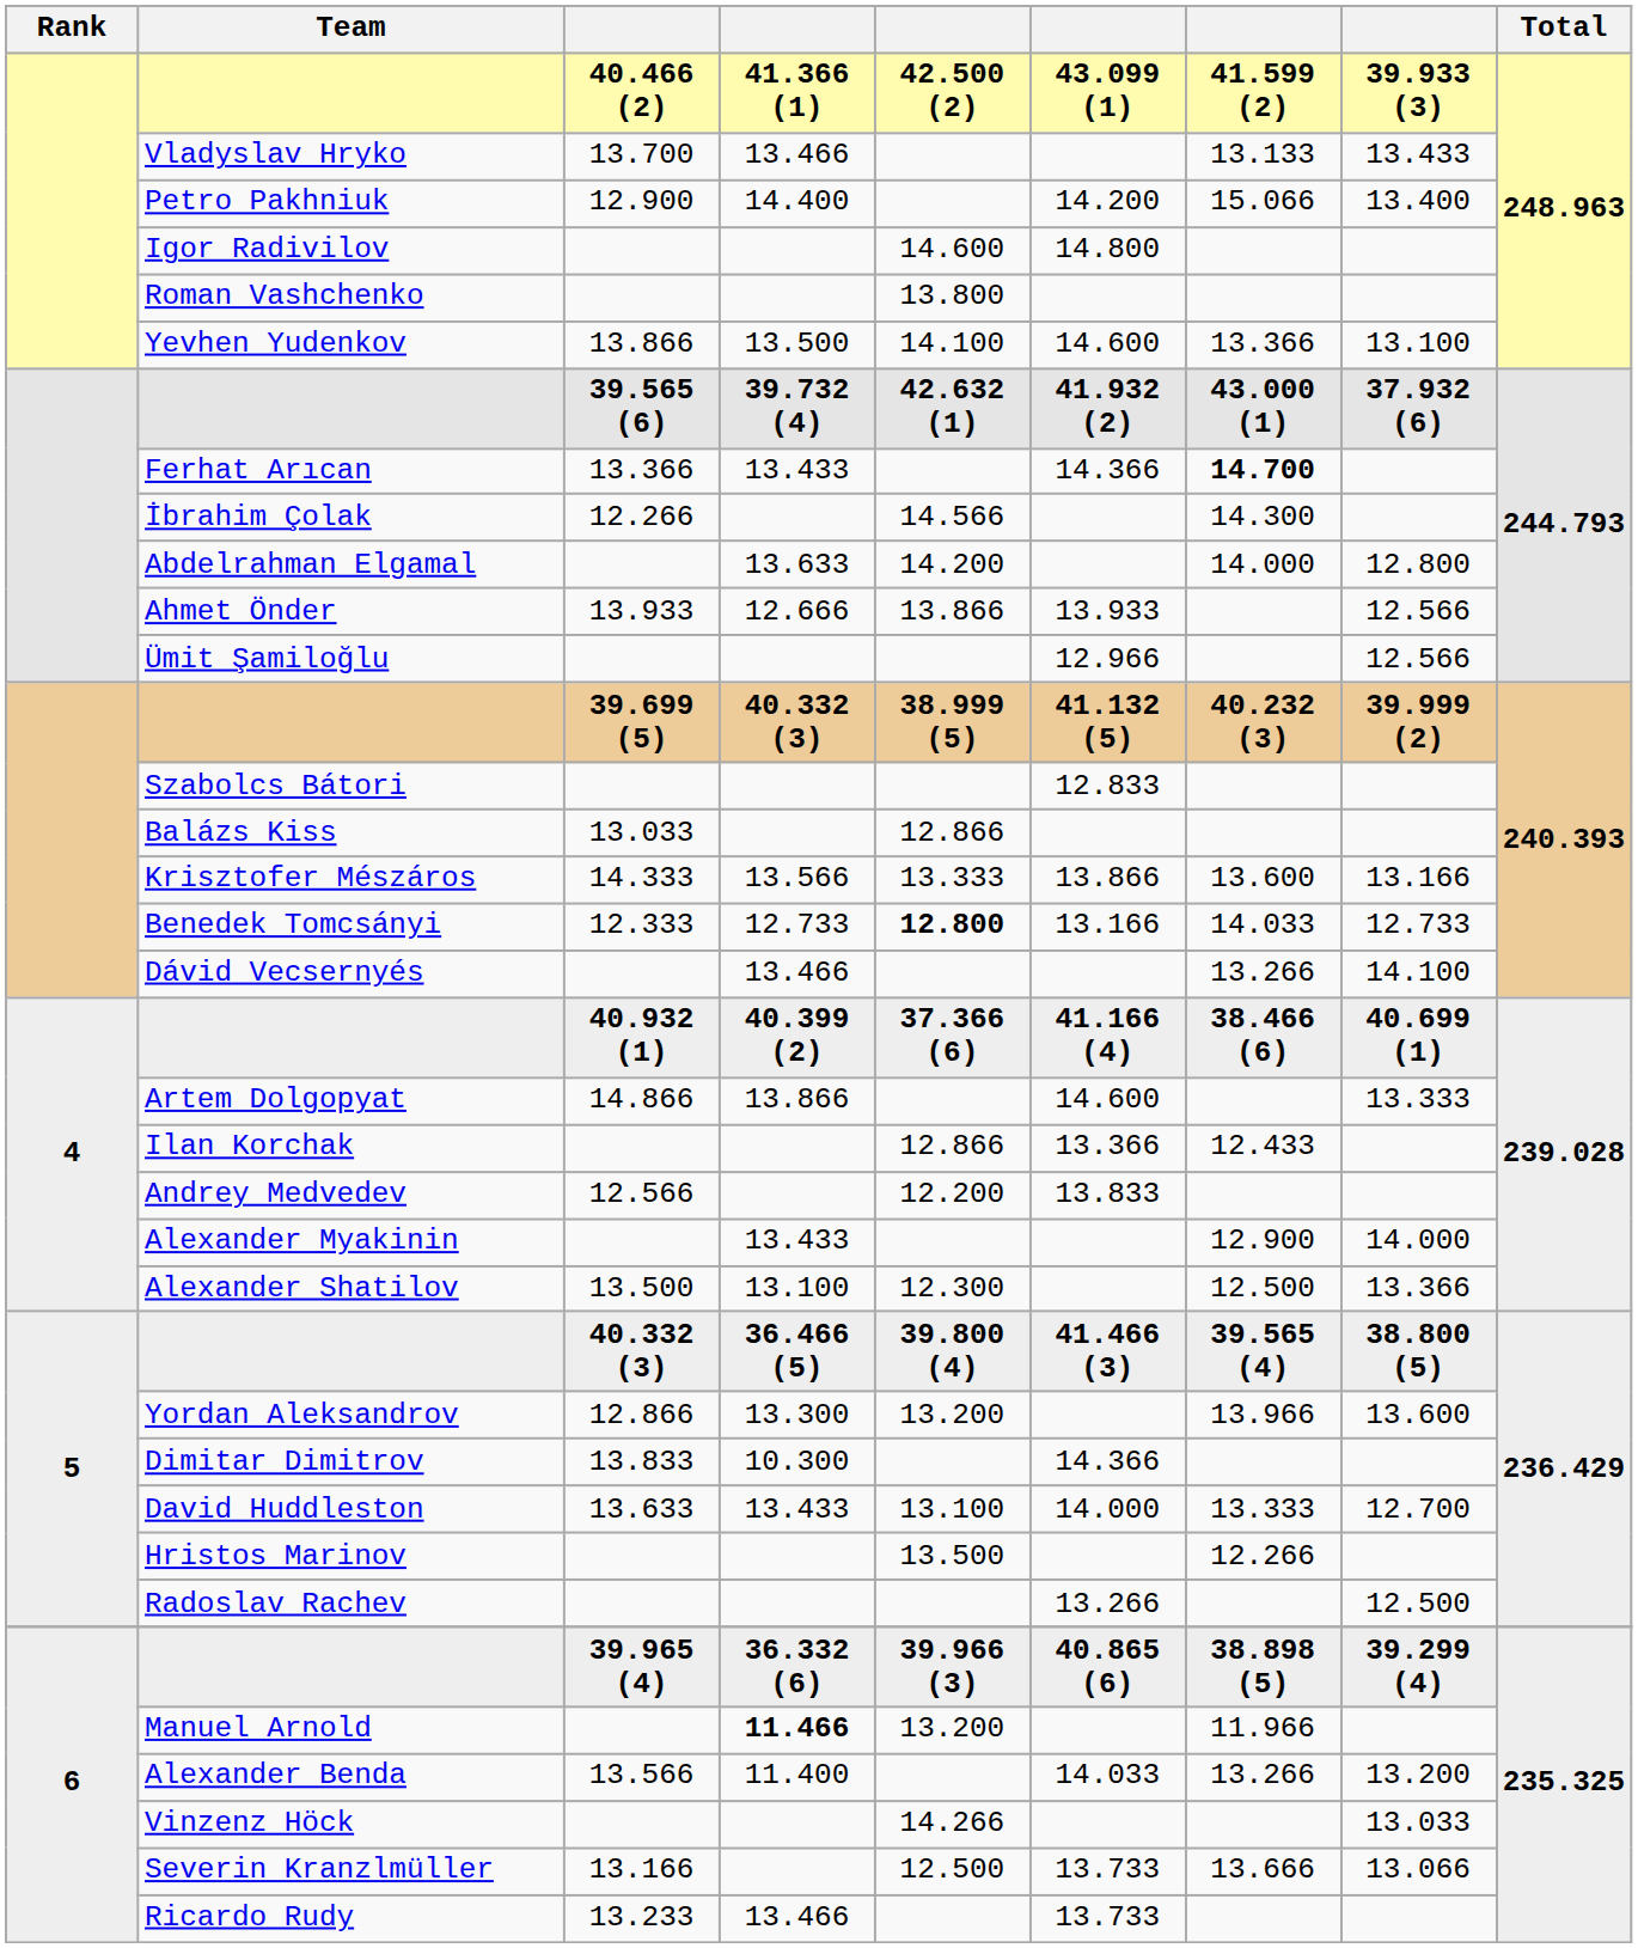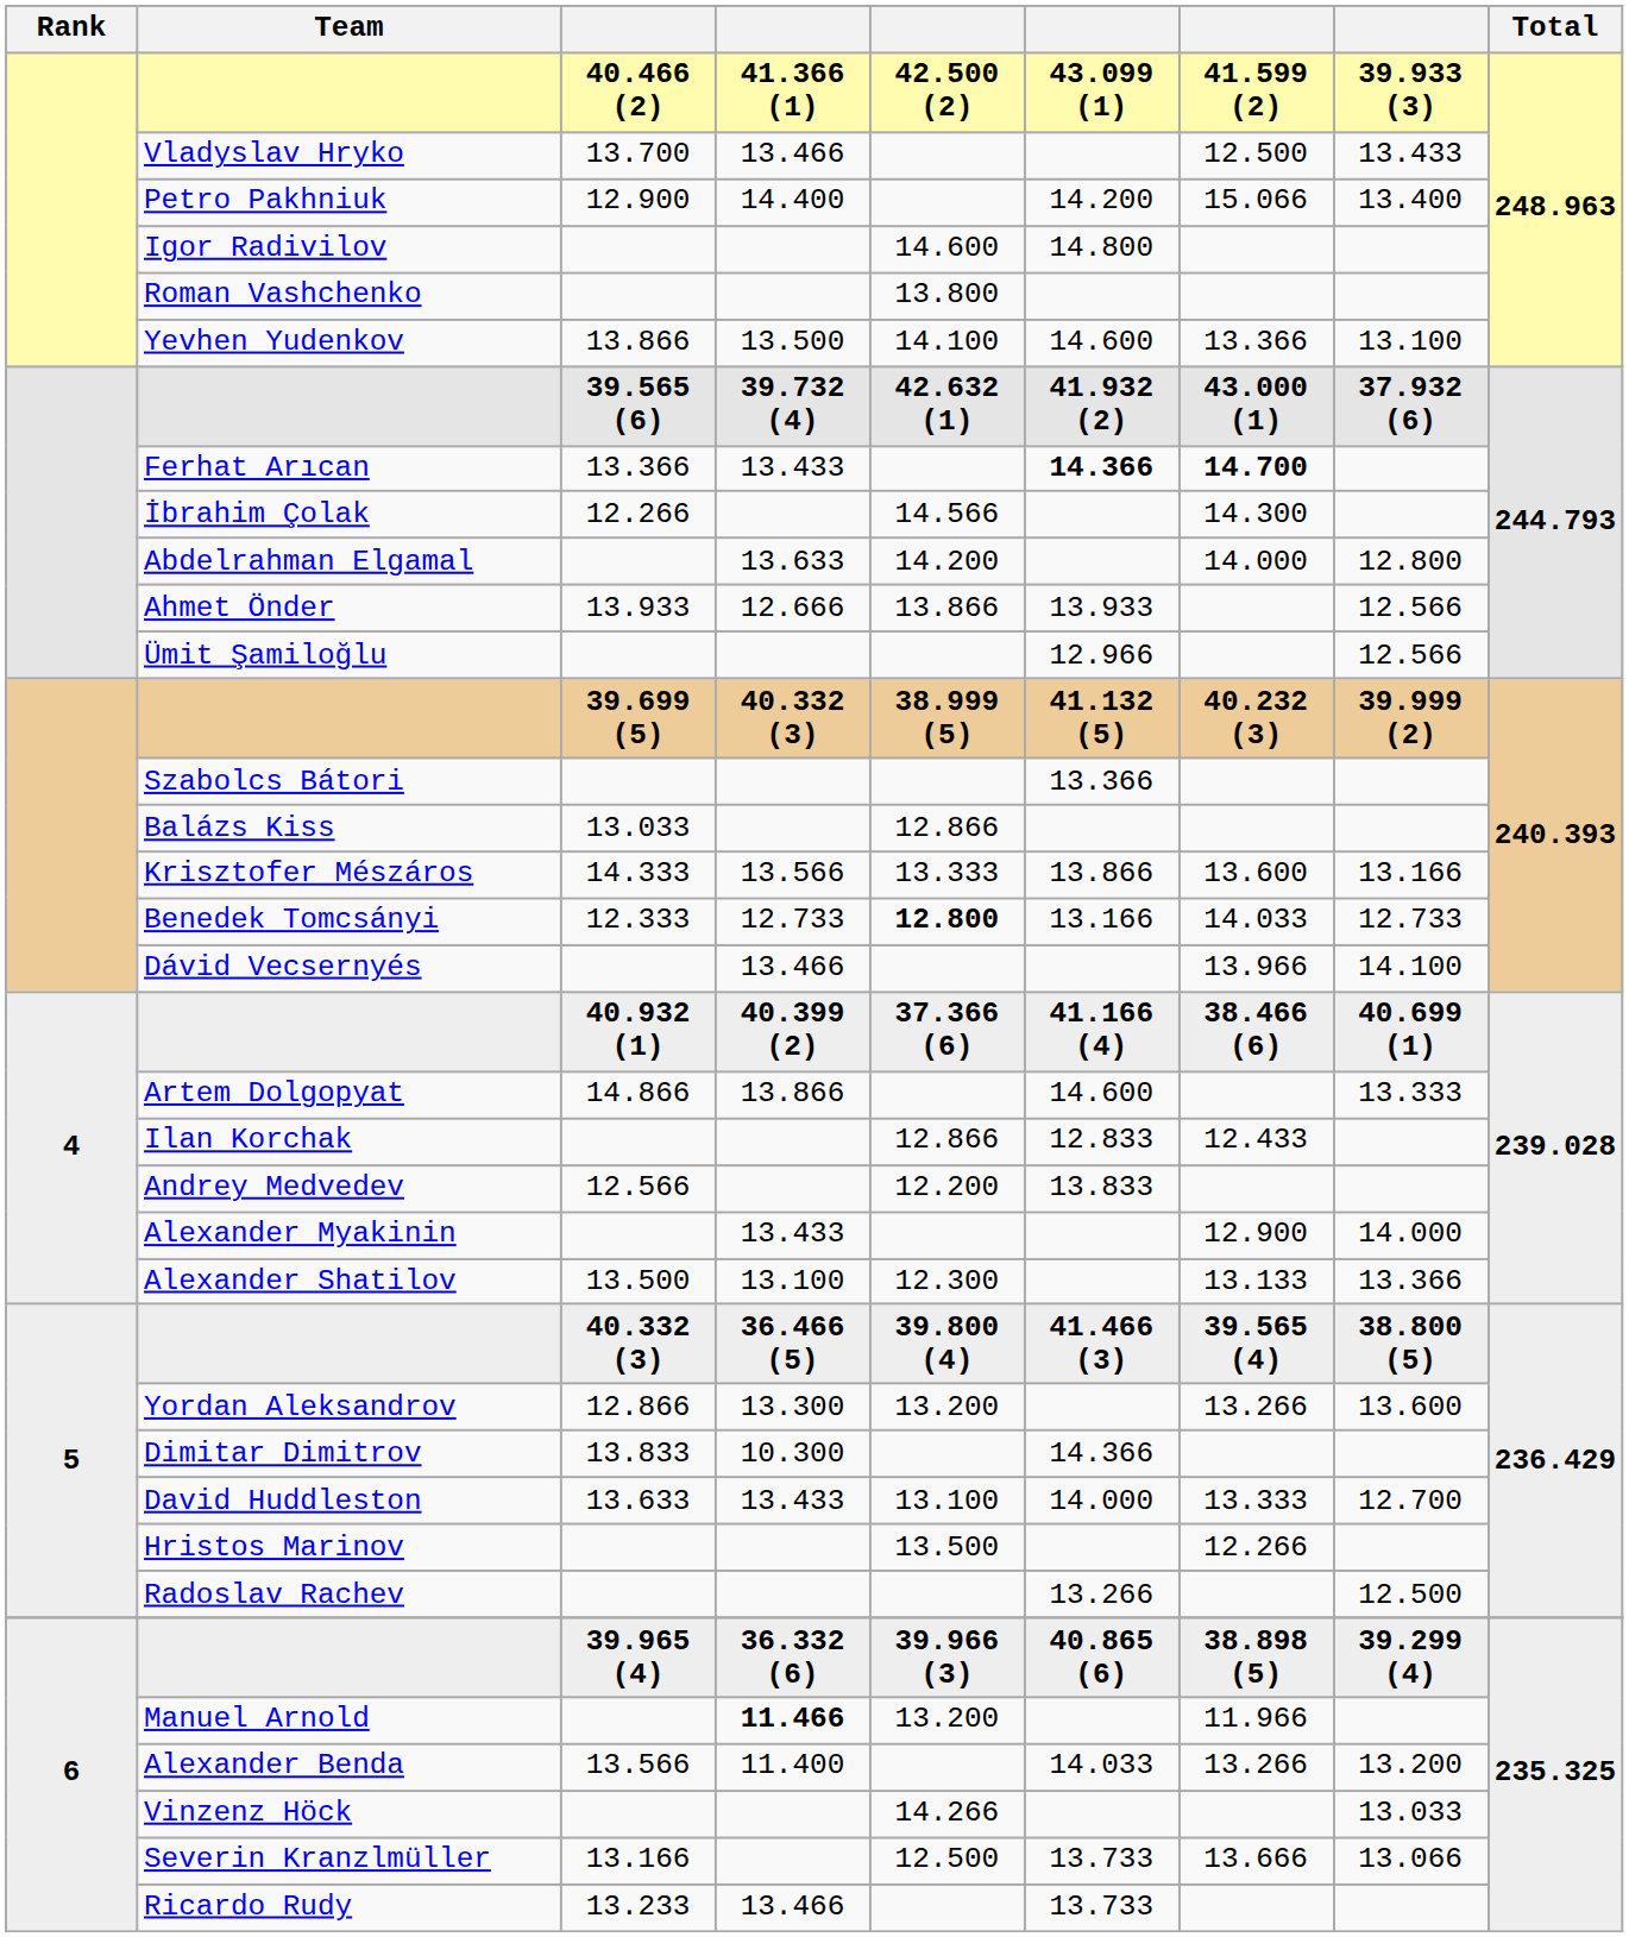 <table style="text-align:center; font-size:95%" class="wikitable sortable">
 <tr>
 <th scope="col" style="width:50px;">Rank</th>
 <th scope="col" style="width:175px;">Team</th>
 <th scope="col" style="width:60px;"></th>
 <th scope="col" style="width:60px;"></th>
 <th scope="col" style="width:60px;"></th>
 <th scope="col" style="width:60px;"></th>
 <th scope="col" style="width:60px;"></th>
 <th scope="col" style="width:60px;"></th>
 <th>Total</th>
 </tr>
 <tr style="background:#fffcaf;">
 <td rowspan="6"><strong></strong></td>
 <td style="text-align:left;"><strong></strong></td>
 <td><strong>40.466 (2)</strong></td>
 <td><strong>41.366 (1)</strong></td>
 <td><strong>42.500 (2)</strong></td>
 <td><strong>43.099 (1)</strong></td>
 <td><strong>41.599 (2)</strong></td>
 <td><strong>39.933 (3)</strong></td>
 <td rowspan="6"><strong>248.963</strong></td>
 </tr>
 <tr>
 <td style="text-align:left;"><a href='#'>Vladyslav Hryko</a></td>
 <td>13.700</td>
 <td>13.466</td>
 <td></td>
 <td></td>
-<td>13.133</td>
+<td>12.500</td>
 <td>13.433</td>
 </tr>
 <tr>
 <td style="text-align:left;"><a href='#'>Petro Pakhniuk</a></td>
 <td>12.900</td>
 <td>14.400</td>
 <td></td>
 <td>14.200</td>
 <td>15.066</td>
 <td>13.400</td>
 </tr>
 <tr>
 <td style="text-align:left;"><a href='#'>Igor Radivilov</a></td>
 <td></td>
 <td></td>
 <td>14.600</td>
 <td>14.800</td>
 <td></td>
 <td></td>
 </tr>
 <tr>
 <td style="text-align:left;"><a href='#'>Roman Vashchenko</a></td>
 <td></td>
 <td></td>
 <td>13.800</td>
 <td></td>
 <td></td>
 <td></td>
 </tr>
 <tr>
 <td style="text-align:left;"><a href='#'>Yevhen Yudenkov</a></td>
 <td>13.866</td>
 <td>13.500</td>
 <td>14.100</td>
 <td>14.600</td>
 <td>13.366</td>
 <td>13.100</td>
 </tr>
 <tr style="background:#e5e5e5;">
 <td rowspan="6"><strong></strong></td>
 <td style="text-align:left;"><strong></strong></td>
 <td><strong>39.565 (6)</strong></td>
 <td><strong>39.732 (4)</strong></td>
 <td><strong>42.632 (1)</strong></td>
 <td><strong>41.932 (2)</strong></td>
 <td><strong>43.000 (1)</strong></td>
 <td><strong>37.932 (6)</strong></td>
 <td rowspan="6"><strong>244.793</strong></td>
 </tr>
 <tr>
 <td style="text-align:left;"><a href='#'>Ferhat Arıcan</a></td>
 <td>13.366</td>
 <td>13.433</td>
 <td></td>
-<td>14.366</td>
+<td><strong>14.366</strong></td>
 <td><strong>14.700</strong></td>
 <td></td>
 </tr>
 <tr>
 <td style="text-align:left;"><a href='#'>İbrahim Çolak</a></td>
 <td>12.266</td>
 <td></td>
 <td>14.566</td>
 <td></td>
 <td>14.300</td>
 <td></td>
 </tr>
 <tr>
 <td style="text-align:left;"><a href='#'>Abdelrahman Elgamal</a></td>
 <td></td>
 <td>13.633</td>
 <td>14.200</td>
 <td></td>
 <td>14.000</td>
 <td>12.800</td>
 </tr>
 <tr>
 <td style="text-align:left;"><a href='#'>Ahmet Önder</a></td>
 <td>13.933</td>
 <td>12.666</td>
 <td>13.866</td>
 <td>13.933</td>
 <td></td>
 <td>12.566</td>
 </tr>
 <tr>
 <td style="text-align:left;"><a href='#'>Ümit Şamiloğlu</a></td>
 <td></td>
 <td></td>
 <td></td>
 <td>12.966</td>
 <td></td>
 <td>12.566</td>
 </tr>
 <tr style="background:#ec9;">
 <td rowspan="6"><strong></strong></td>
 <td style="text-align:left;"><strong></strong></td>
 <td><strong>39.699 (5)</strong></td>
 <td><strong>40.332 (3)</strong></td>
 <td><strong>38.999 (5)</strong></td>
 <td><strong>41.132 (5)</strong></td>
 <td><strong>40.232 (3)</strong></td>
 <td><strong>39.999 (2)</strong></td>
 <td rowspan="6"><strong>240.393</strong></td>
 </tr>
 <tr>
 <td style="text-align:left;"><a href='#'>Szabolcs Bátori</a></td>
 <td></td>
 <td></td>
 <td></td>
-<td>12.833</td>
+<td>13.366</td>
 <td></td>
 <td></td>
 </tr>
 <tr>
 <td style="text-align:left;"><a href='#'>Balázs Kiss</a></td>
 <td>13.033</td>
 <td></td>
 <td>12.866</td>
 <td></td>
 <td></td>
 <td></td>
 </tr>
 <tr>
 <td style="text-align:left;"><a href='#'>Krisztofer Mészáros</a></td>
 <td>14.333</td>
 <td>13.566</td>
 <td>13.333</td>
 <td>13.866</td>
 <td>13.600</td>
 <td>13.166</td>
 </tr>
 <tr>
 <td style="text-align:left;"><a href='#'>Benedek Tomcsányi</a></td>
 <td>12.333</td>
 <td>12.733</td>
 <td><strong>12.800</strong></td>
 <td>13.166</td>
 <td>14.033</td>
 <td>12.733</td>
 </tr>
 <tr>
 <td style="text-align:left;"><a href='#'>Dávid Vecsernyés</a></td>
 <td></td>
 <td>13.466</td>
 <td></td>
 <td></td>
-<td>13.266</td>
+<td>13.966</td>
 <td>14.100</td>
 </tr>
 <tr style="background:#eee;">
 <td rowspan="6"><strong>4</strong></td>
 <td style="text-align:left;"><strong></strong></td>
 <td><strong>40.932 (1)</strong></td>
 <td><strong>40.399 (2)</strong></td>
 <td><strong>37.366 (6)</strong></td>
 <td><strong>41.166 (4)</strong></td>
 <td><strong>38.466 (6)</strong></td>
 <td><strong>40.699 (1)</strong></td>
 <td rowspan="6"><strong>239.028</strong></td>
 </tr>
 <tr>
 <td style="text-align:left;"><a href='#'>Artem Dolgopyat</a></td>
 <td>14.866</td>
 <td>13.866</td>
 <td></td>
 <td>14.600</td>
 <td></td>
 <td>13.333</td>
 </tr>
 <tr>
 <td style="text-align:left;"><a href='#'>Ilan Korchak</a></td>
 <td></td>
 <td></td>
 <td>12.866</td>
-<td>13.366</td>
+<td>12.833</td>
 <td>12.433</td>
 <td></td>
 </tr>
 <tr>
 <td style="text-align:left;"><a href='#'>Andrey Medvedev</a></td>
 <td>12.566</td>
 <td></td>
 <td>12.200</td>
 <td>13.833</td>
 <td></td>
 <td></td>
 </tr>
 <tr>
 <td style="text-align:left;"><a href='#'>Alexander Myakinin</a></td>
 <td></td>
 <td>13.433</td>
 <td></td>
 <td></td>
 <td>12.900</td>
 <td>14.000</td>
 </tr>
 <tr>
 <td style="text-align:left;"><a href='#'>Alexander Shatilov</a></td>
 <td>13.500</td>
 <td>13.100</td>
 <td>12.300</td>
 <td></td>
-<td>12.500</td>
+<td>13.133</td>
 <td>13.366</td>
 </tr>
 <tr style="background:#eee;">
 <td rowspan="6"><strong>5</strong></td>
 <td style="text-align:left;"><strong></strong></td>
 <td><strong>40.332 (3)</strong></td>
 <td><strong>36.466 (5)</strong></td>
 <td><strong>39.800 (4)</strong></td>
 <td><strong>41.466 (3)</strong></td>
 <td><strong>39.565 (4)</strong></td>
 <td><strong>38.800 (5)</strong></td>
 <td rowspan="6"><strong>236.429</strong></td>
 </tr>
 <tr>
 <td style="text-align:left;"><a href='#'>Yordan Aleksandrov</a></td>
 <td>12.866</td>
 <td>13.300</td>
 <td>13.200</td>
 <td></td>
-<td>13.966</td>
+<td>13.266</td>
 <td>13.600</td>
 </tr>
 <tr>
 <td style="text-align:left;"><a href='#'>Dimitar Dimitrov</a></td>
 <td>13.833</td>
 <td>10.300</td>
 <td></td>
 <td>14.366</td>
 <td></td>
 <td></td>
 </tr>
 <tr>
 <td style="text-align:left;"><a href='#'>David Huddleston</a></td>
 <td>13.633</td>
 <td>13.433</td>
 <td>13.100</td>
 <td>14.000</td>
 <td>13.333</td>
 <td>12.700</td>
 </tr>
 <tr>
 <td style="text-align:left;"><a href='#'>Hristos Marinov</a></td>
 <td></td>
 <td></td>
 <td>13.500</td>
 <td></td>
 <td>12.266</td>
 <td></td>
 </tr>
 <tr>
 <td style="text-align:left;"><a href='#'>Radoslav Rachev</a></td>
 <td></td>
 <td></td>
 <td></td>
 <td>13.266</td>
 <td></td>
 <td>12.500</td>
 </tr>
 <tr>
 </tr>
 <tr style="background:#eee;">
 <td rowspan="6"><strong>6</strong></td>
 <td style="text-align:left;"><strong></strong></td>
 <td><strong>39.965 (4)</strong></td>
 <td><strong>36.332 (6)</strong></td>
 <td><strong>39.966 (3)</strong></td>
 <td><strong>40.865 (6)</strong></td>
 <td><strong>38.898 (5)</strong></td>
 <td><strong>39.299 (4)</strong></td>
 <td rowspan="6"><strong>235.325</strong></td>
 </tr>
 <tr>
 <td style="text-align:left;"><a href='#'>Manuel Arnold</a></td>
 <td></td>
 <td><strong>11.466</strong></td>
 <td>13.200</td>
 <td></td>
 <td>11.966</td>
 <td></td>
 </tr>
 <tr>
 <td style="text-align:left;"><a href='#'>Alexander Benda</a></td>
 <td>13.566</td>
 <td>11.400</td>
 <td></td>
 <td>14.033</td>
 <td>13.266</td>
 <td>13.200</td>
 </tr>
 <tr>
 <td style="text-align:left;"><a href='#'>Vinzenz Höck</a></td>
 <td></td>
 <td></td>
 <td>14.266</td>
 <td></td>
 <td></td>
 <td>13.033</td>
 </tr>
 <tr>
 <td style="text-align:left;"><a href='#'>Severin Kranzlmüller</a></td>
 <td>13.166</td>
 <td></td>
 <td>12.500</td>
 <td>13.733</td>
 <td>13.666</td>
 <td>13.066</td>
 </tr>
 <tr>
 <td style="text-align:left;"><a href='#'>Ricardo Rudy</a></td>
 <td>13.233</td>
 <td>13.466</td>
 <td></td>
 <td>13.733</td>
 <td></td>
 <td></td>
 </tr>
 </table>
